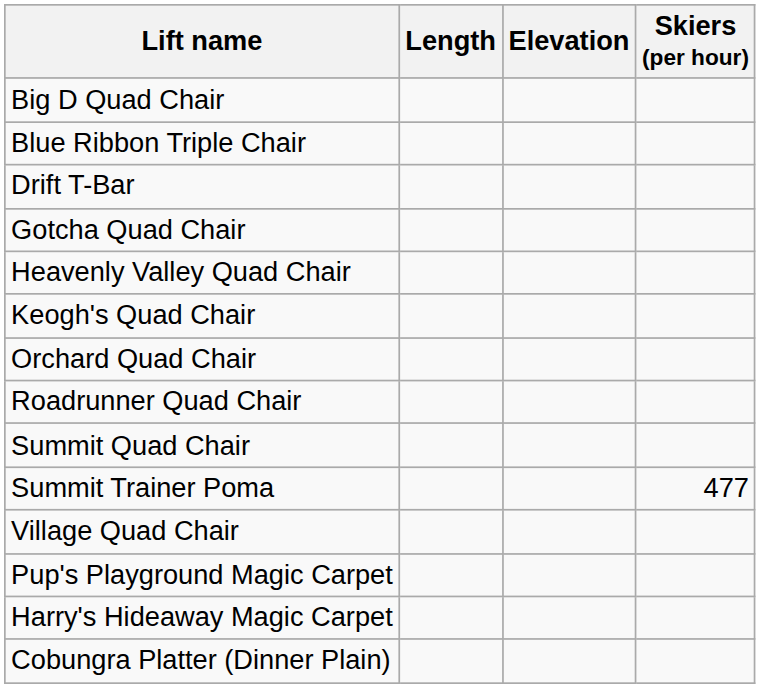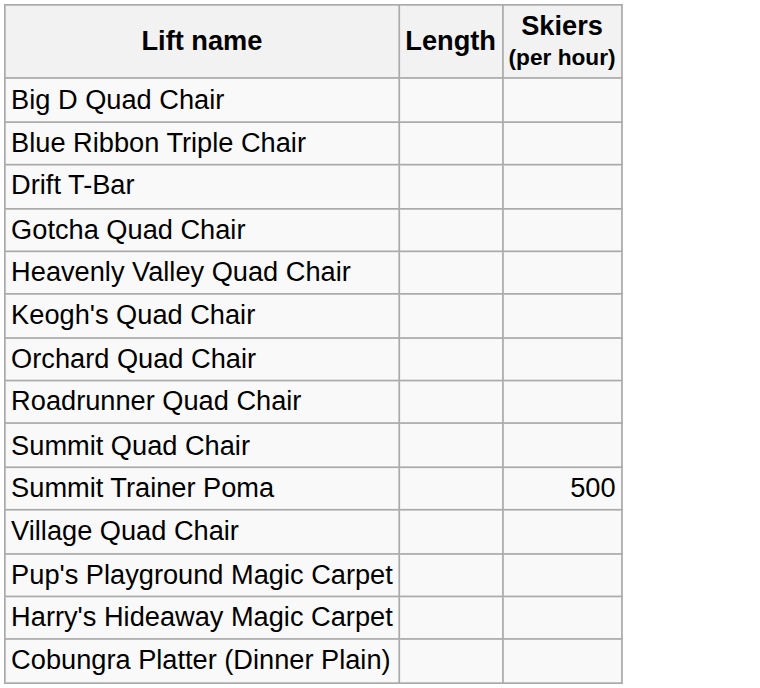 <table class="wikitable sortable">
 <tr>
 <th>Lift name</th>
 <th>Length</th>
-<th>Elevation</th>
 <th>Skiers<br><small>(per hour)</small></th>
 </tr>
 <tr>
 <td>Big D Quad Chair</td>
-<td align=right></td>
 <td align=right></td>
 <td align=right></td>
 </tr>
 <tr>
 <td>Blue Ribbon Triple Chair</td>
 <td align=right></td>
 <td align=right></td>
-<td align=right></td>
 </tr>
 <tr>
 <td>Drift T-Bar</td>
-<td align=right></td>
 <td align=right></td>
 <td align=right></td>
 </tr>
 <tr>
 <td>Gotcha Quad Chair</td>
 <td align=right></td>
 <td align=right></td>
-<td align=right></td>
 </tr>
 <tr>
 <td>Heavenly Valley Quad Chair</td>
-<td align=right></td>
 <td align=right></td>
 <td align=right></td>
 </tr>
 <tr>
 <td>Keogh's Quad Chair</td>
 <td align=right></td>
 <td align=right></td>
-<td align=right></td>
 </tr>
 <tr>
 <td>Orchard Quad Chair</td>
-<td align=right></td>
 <td align=right></td>
 <td align=right></td>
 </tr>
 <tr>
 <td>Roadrunner Quad Chair</td>
 <td align=right></td>
 <td align=right></td>
-<td align=right></td>
 </tr>
 <tr>
 <td>Summit Quad Chair</td>
-<td align=right></td>
 <td align=right></td>
 <td align=right></td>
 </tr>
 <tr>
 <td>Summit Trainer Poma</td>
 <td align=right></td>
-<td align=right></td>
-<td align=right>477</td>
+<td align=right>500</td>
 </tr>
 <tr>
 <td>Village Quad Chair</td>
-<td align=right></td>
 <td align=right></td>
 <td align=right></td>
 </tr>
 <tr>
 <td>Pup's Playground Magic Carpet</td>
 <td align=right></td>
 <td></td>
-<td></td>
 </tr>
 <tr>
 <td>Harry's Hideaway Magic Carpet</td>
 <td align=right></td>
-<td></td>
 <td></td>
 </tr>
 <tr>
 <td>Cobungra Platter (Dinner Plain)</td>
 <td align=right></td>
 <td></td>
-<td></td>
 </tr>
 </table>
